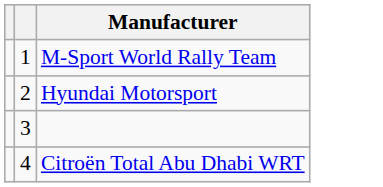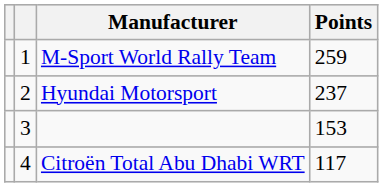 <table class="wikitable" style="font-size: 85%;">
 <tr>
 <th></th>
 <th></th>
 <th>Manufacturer</th>
+<th>Points</th>
 </tr>
 <tr>
 <td align="left"></td>
 <td align="center">1</td>
 <td> <a href='#'>M-Sport World Rally Team</a></td>
+<td align="left">259</td>
 </tr>
 <tr>
 <td align="left"></td>
 <td align="center">2</td>
 <td> <a href='#'>Hyundai Motorsport</a></td>
+<td align="left">237</td>
 </tr>
 <tr>
 <td align="left"></td>
 <td align="center">3</td>
 <td></td>
+<td align="left">153</td>
 </tr>
 <tr>
 <td align="left"></td>
 <td align="center">4</td>
 <td> <a href='#'>Citroën Total Abu Dhabi WRT</a></td>
+<td align="left">117</td>
 </tr>
 </table>
